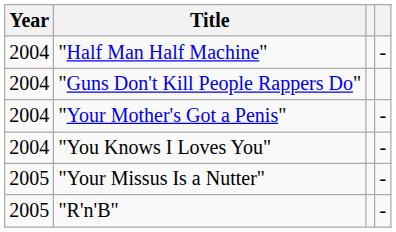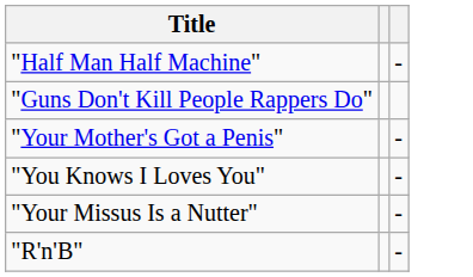 <table class="wikitable">
 <tr>
-<th>Year</th>
 <th>Title</th>
 <th></th>
 <th></th>
 </tr>
 <tr>
-<td>2004</td>
 <td>"<a href='#'>Half Man Half Machine</a>"</td>
 <td></td>
 <td>-</td>
 </tr>
 <tr>
-<td>2004</td>
 <td>"<a href='#'>Guns Don't Kill People Rappers Do</a>"</td>
 <td></td>
 <td></td>
 </tr>
 <tr>
-<td>2004</td>
 <td>"<a href='#'>Your Mother's Got a Penis</a>"</td>
 <td></td>
 <td>-</td>
 </tr>
 <tr>
-<td>2004</td>
 <td>"You Knows I Loves You"</td>
 <td></td>
 <td>-</td>
 </tr>
 <tr>
-<td>2005</td>
 <td>"Your Missus Is a Nutter"</td>
 <td></td>
 <td>-</td>
 </tr>
 <tr>
-<td>2005</td>
 <td>"R'n'B"</td>
 <td></td>
 <td>-</td>
 </tr>
 </table>
